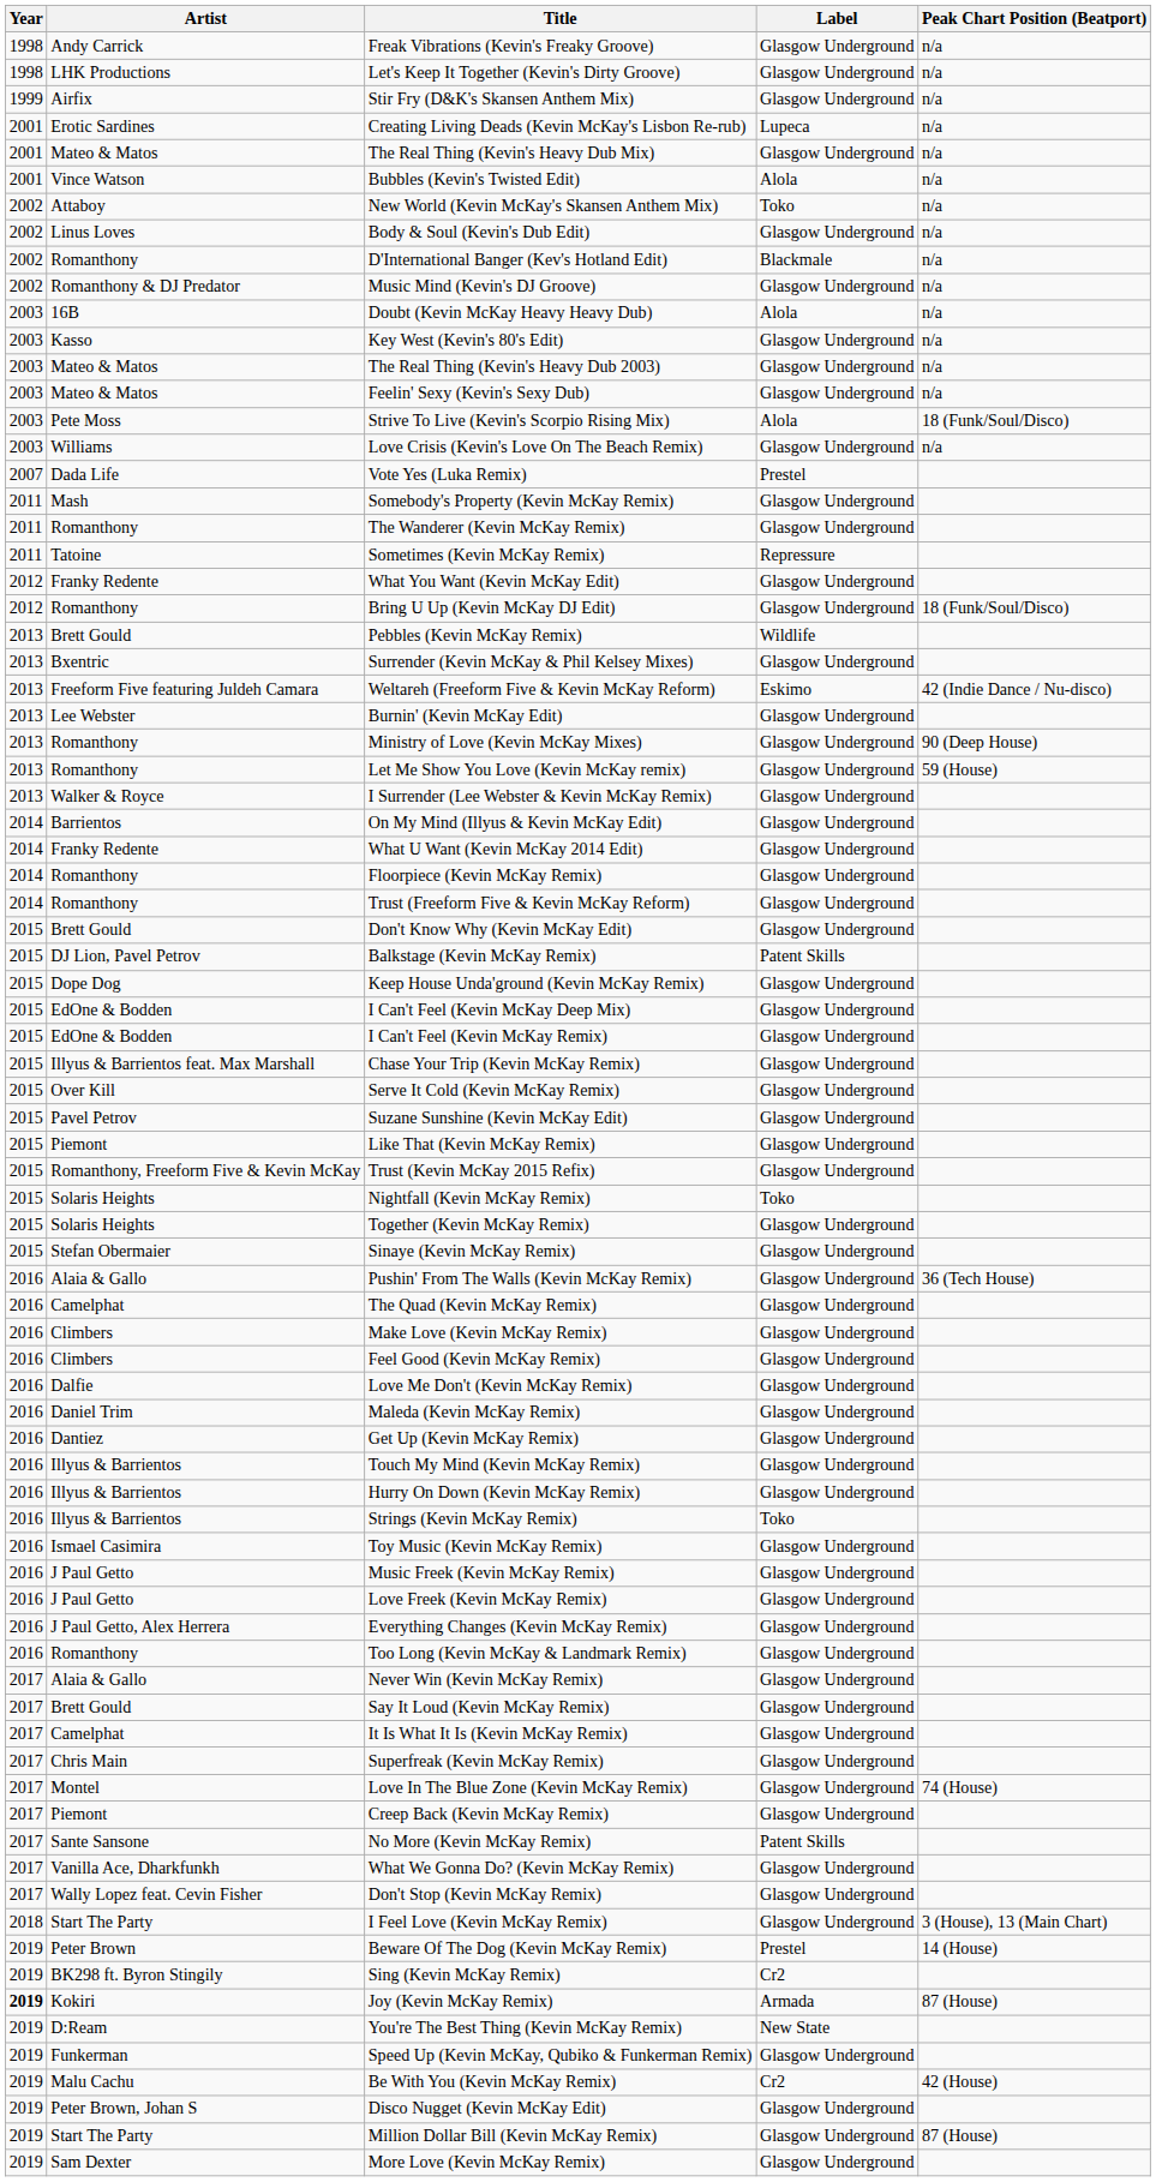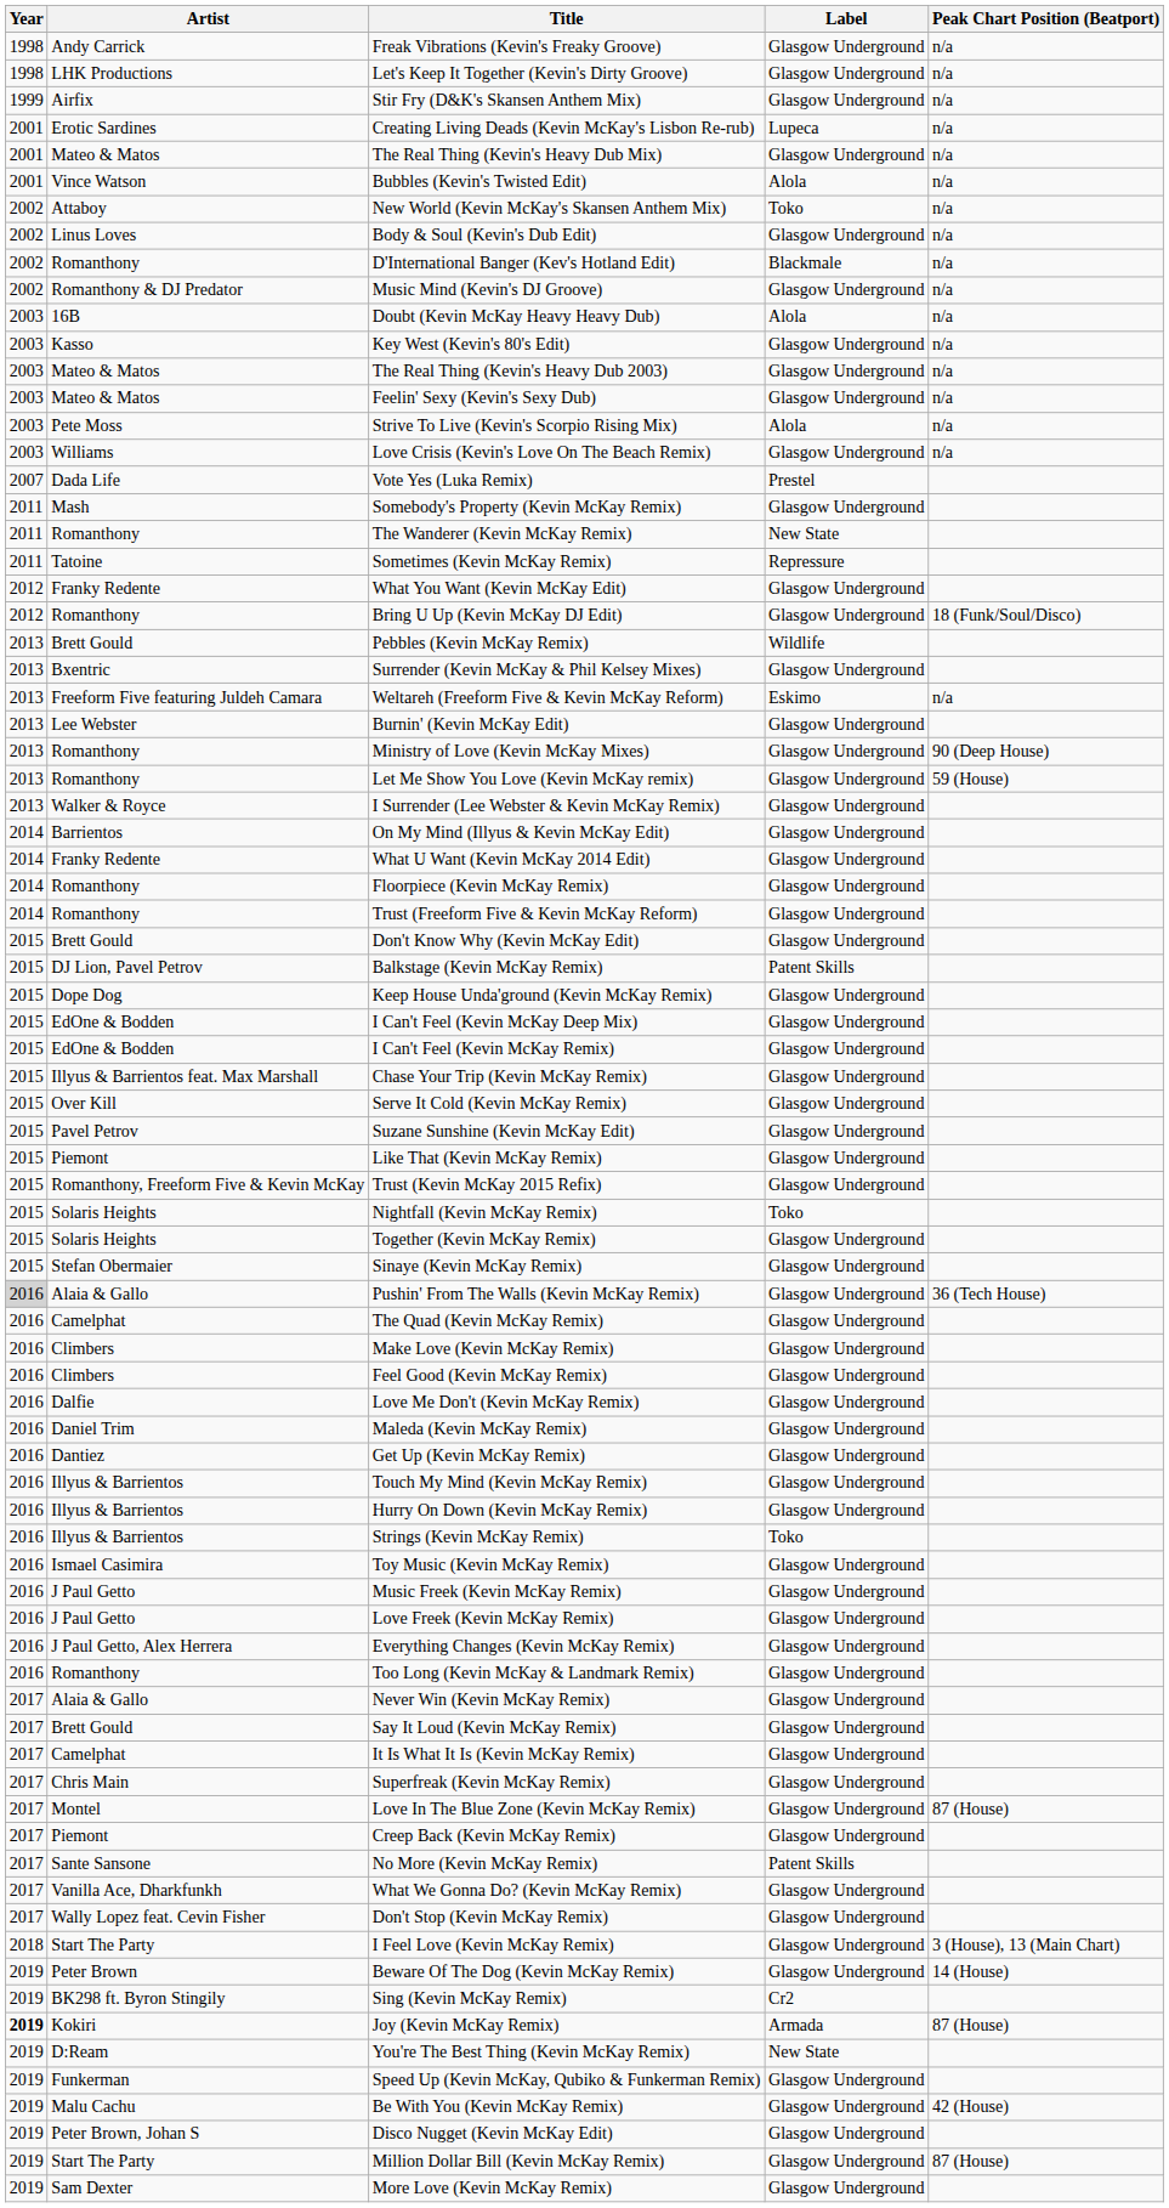 <table class="wikitable sortable">
 <tr>
 <th>Year</th>
 <th>Artist</th>
 <th>Title</th>
 <th>Label</th>
 <th>Peak Chart Position (Beatport)</th>
 </tr>
 <tr>
 <td>1998</td>
 <td>Andy Carrick</td>
 <td>Freak Vibrations (Kevin's Freaky Groove)</td>
 <td>Glasgow Underground</td>
 <td>n/a</td>
 </tr>
 <tr>
 <td>1998</td>
 <td>LHK Productions</td>
 <td>Let's Keep It Together (Kevin's Dirty Groove)</td>
 <td>Glasgow Underground</td>
 <td>n/a</td>
 </tr>
 <tr>
 <td>1999</td>
 <td>Airfix</td>
 <td>Stir Fry (D&K's Skansen Anthem Mix)</td>
 <td>Glasgow Underground</td>
 <td>n/a</td>
 </tr>
 <tr>
 <td>2001</td>
 <td>Erotic Sardines</td>
 <td>Creating Living Deads (Kevin McKay's Lisbon Re-rub)</td>
 <td>Lupeca</td>
 <td>n/a</td>
 </tr>
 <tr>
 <td>2001</td>
 <td>Mateo & Matos</td>
 <td>The Real Thing (Kevin's Heavy Dub Mix)</td>
 <td>Glasgow Underground</td>
 <td>n/a</td>
 </tr>
 <tr>
 <td>2001</td>
 <td>Vince Watson</td>
 <td>Bubbles (Kevin's Twisted Edit)</td>
 <td>Alola</td>
 <td>n/a</td>
 </tr>
 <tr>
 <td>2002</td>
 <td>Attaboy</td>
 <td>New World (Kevin McKay's Skansen Anthem Mix)</td>
 <td>Toko</td>
 <td>n/a</td>
 </tr>
 <tr>
 <td>2002</td>
 <td>Linus Loves</td>
 <td>Body & Soul (Kevin's Dub Edit)</td>
 <td>Glasgow Underground</td>
 <td>n/a</td>
 </tr>
 <tr>
 <td>2002</td>
 <td>Romanthony</td>
 <td>D'International Banger (Kev's Hotland Edit)</td>
 <td>Blackmale</td>
 <td>n/a</td>
 </tr>
 <tr>
 <td>2002</td>
 <td>Romanthony & DJ Predator</td>
 <td>Music Mind (Kevin's DJ Groove)</td>
 <td>Glasgow Underground</td>
 <td>n/a</td>
 </tr>
 <tr>
 <td>2003</td>
 <td>16B</td>
 <td>Doubt (Kevin McKay Heavy Heavy Dub)</td>
 <td>Alola</td>
 <td>n/a</td>
 </tr>
 <tr>
 <td>2003</td>
 <td>Kasso</td>
 <td>Key West (Kevin's 80's Edit)</td>
 <td>Glasgow Underground</td>
 <td>n/a</td>
 </tr>
 <tr>
 <td>2003</td>
 <td>Mateo & Matos</td>
 <td>The Real Thing (Kevin's Heavy Dub 2003)</td>
 <td>Glasgow Underground</td>
 <td>n/a</td>
 </tr>
 <tr>
 <td>2003</td>
 <td>Mateo & Matos</td>
 <td>Feelin' Sexy (Kevin's Sexy Dub)</td>
 <td>Glasgow Underground</td>
 <td>n/a</td>
 </tr>
 <tr>
 <td>2003</td>
 <td>Pete Moss</td>
 <td>Strive To Live (Kevin's Scorpio Rising Mix)</td>
 <td>Alola</td>
-<td>18 (Funk/Soul/Disco)</td>
+<td>n/a</td>
 </tr>
 <tr>
 <td>2003</td>
 <td>Williams</td>
 <td>Love Crisis (Kevin's Love On The Beach Remix)</td>
 <td>Glasgow Underground</td>
 <td>n/a</td>
 </tr>
 <tr>
 <td>2007</td>
 <td>Dada Life</td>
 <td>Vote Yes (Luka Remix)</td>
 <td>Prestel</td>
 <td></td>
 </tr>
 <tr>
 <td>2011</td>
 <td>Mash</td>
 <td>Somebody's Property (Kevin McKay Remix)</td>
 <td>Glasgow Underground</td>
 <td></td>
 </tr>
 <tr>
 <td>2011</td>
 <td>Romanthony</td>
 <td>The Wanderer (Kevin McKay Remix)</td>
-<td>Glasgow Underground</td>
+<td>New State</td>
 <td></td>
 </tr>
 <tr>
 <td>2011</td>
 <td>Tatoine</td>
 <td>Sometimes (Kevin McKay Remix)</td>
 <td>Repressure</td>
 <td></td>
 </tr>
 <tr>
 <td>2012</td>
 <td>Franky Redente</td>
 <td>What You Want (Kevin McKay Edit)</td>
 <td>Glasgow Underground</td>
 <td></td>
 </tr>
 <tr>
 <td>2012</td>
 <td>Romanthony</td>
 <td>Bring U Up (Kevin McKay DJ Edit)</td>
 <td>Glasgow Underground</td>
 <td>18 (Funk/Soul/Disco)</td>
 </tr>
 <tr>
 <td>2013</td>
 <td>Brett Gould</td>
 <td>Pebbles (Kevin McKay Remix)</td>
 <td>Wildlife</td>
 <td></td>
 </tr>
 <tr>
 <td>2013</td>
 <td>Bxentric</td>
 <td>Surrender (Kevin McKay & Phil Kelsey Mixes)</td>
 <td>Glasgow Underground</td>
 <td></td>
 </tr>
 <tr>
 <td>2013</td>
 <td>Freeform Five featuring Juldeh Camara</td>
 <td>Weltareh (Freeform Five & Kevin McKay Reform)</td>
 <td>Eskimo</td>
-<td>42 (Indie Dance / Nu-disco)</td>
+<td>n/a</td>
 </tr>
 <tr>
 <td>2013</td>
 <td>Lee Webster</td>
 <td>Burnin' (Kevin McKay Edit)</td>
 <td>Glasgow Underground</td>
 <td></td>
 </tr>
 <tr>
 <td>2013</td>
 <td>Romanthony</td>
 <td>Ministry of Love (Kevin McKay Mixes)</td>
 <td>Glasgow Underground</td>
 <td>90 (Deep House)</td>
 </tr>
 <tr>
 <td>2013</td>
 <td>Romanthony</td>
 <td>Let Me Show You Love (Kevin McKay remix)</td>
 <td>Glasgow Underground</td>
 <td>59 (House)</td>
 </tr>
 <tr>
 <td>2013</td>
 <td>Walker & Royce</td>
 <td>I Surrender (Lee Webster & Kevin McKay Remix)</td>
 <td>Glasgow Underground</td>
 <td></td>
 </tr>
 <tr>
 <td>2014</td>
 <td>Barrientos</td>
 <td>On My Mind (Illyus & Kevin McKay Edit)</td>
 <td>Glasgow Underground</td>
 <td></td>
 </tr>
 <tr>
 <td>2014</td>
 <td>Franky Redente</td>
 <td>What U Want (Kevin McKay 2014 Edit)</td>
 <td>Glasgow Underground</td>
 <td></td>
 </tr>
 <tr>
 <td>2014</td>
 <td>Romanthony</td>
 <td>Floorpiece (Kevin McKay Remix)</td>
 <td>Glasgow Underground</td>
 <td></td>
 </tr>
 <tr>
 <td>2014</td>
 <td>Romanthony</td>
 <td>Trust (Freeform Five & Kevin McKay Reform)</td>
 <td>Glasgow Underground</td>
 <td></td>
 </tr>
 <tr>
 <td>2015</td>
 <td>Brett Gould</td>
 <td>Don't Know Why (Kevin McKay Edit)</td>
 <td>Glasgow Underground</td>
 <td></td>
 </tr>
 <tr>
 <td>2015</td>
 <td>DJ Lion, Pavel Petrov</td>
 <td>Balkstage (Kevin McKay Remix)</td>
 <td>Patent Skills</td>
 <td></td>
 </tr>
 <tr>
 <td>2015</td>
 <td>Dope Dog</td>
 <td>Keep House Unda'ground (Kevin McKay Remix)</td>
 <td>Glasgow Underground</td>
 <td></td>
 </tr>
 <tr>
 <td>2015</td>
 <td>EdOne & Bodden</td>
 <td>I Can't Feel (Kevin McKay Deep Mix)</td>
 <td>Glasgow Underground</td>
 <td></td>
 </tr>
 <tr>
 <td>2015</td>
 <td>EdOne & Bodden</td>
 <td>I Can't Feel (Kevin McKay Remix)</td>
 <td>Glasgow Underground</td>
 <td></td>
 </tr>
 <tr>
 <td>2015</td>
 <td>Illyus & Barrientos feat. Max  Marshall</td>
 <td>Chase Your Trip (Kevin McKay Remix)</td>
 <td>Glasgow Underground</td>
 <td></td>
 </tr>
 <tr>
 <td>2015</td>
 <td>Over Kill</td>
 <td>Serve It Cold (Kevin McKay Remix)</td>
 <td>Glasgow Underground</td>
 <td></td>
 </tr>
 <tr>
 <td>2015</td>
 <td>Pavel Petrov</td>
 <td>Suzane Sunshine (Kevin McKay Edit)</td>
 <td>Glasgow Underground</td>
 <td></td>
 </tr>
 <tr>
 <td>2015</td>
 <td>Piemont</td>
 <td>Like That (Kevin McKay Remix)</td>
 <td>Glasgow Underground</td>
 <td></td>
 </tr>
 <tr>
 <td>2015</td>
 <td>Romanthony, Freeform Five & Kevin  McKay</td>
 <td>Trust (Kevin McKay 2015 Refix)</td>
 <td>Glasgow Underground</td>
 <td></td>
 </tr>
 <tr>
 <td>2015</td>
 <td>Solaris Heights</td>
 <td>Nightfall (Kevin McKay Remix)</td>
 <td>Toko</td>
 <td></td>
 </tr>
 <tr>
 <td>2015</td>
 <td>Solaris Heights</td>
 <td>Together (Kevin McKay Remix)</td>
 <td>Glasgow Underground</td>
 <td></td>
 </tr>
 <tr>
 <td>2015</td>
 <td>Stefan Obermaier</td>
 <td>Sinaye (Kevin McKay Remix)</td>
 <td>Glasgow Underground</td>
 <td></td>
 </tr>
 <tr>
-<td>2016</td>
+<td style="background: lightgrey;">2016</td>
 <td>Alaia & Gallo</td>
 <td>Pushin' From The Walls (Kevin McKay Remix)</td>
 <td>Glasgow Underground</td>
 <td>36 (Tech House)</td>
 </tr>
 <tr>
 <td>2016</td>
 <td>Camelphat</td>
 <td>The Quad (Kevin McKay Remix)</td>
 <td>Glasgow Underground</td>
 <td></td>
 </tr>
 <tr>
 <td>2016</td>
 <td>Climbers</td>
 <td>Make Love (Kevin McKay Remix)</td>
 <td>Glasgow Underground</td>
 <td></td>
 </tr>
 <tr>
 <td>2016</td>
 <td>Climbers</td>
 <td>Feel Good (Kevin McKay Remix)</td>
 <td>Glasgow Underground</td>
 <td></td>
 </tr>
 <tr>
 <td>2016</td>
 <td>Dalfie</td>
 <td>Love Me Don't (Kevin McKay Remix)</td>
 <td>Glasgow Underground</td>
 <td></td>
 </tr>
 <tr>
 <td>2016</td>
 <td>Daniel Trim</td>
 <td>Maleda (Kevin McKay Remix)</td>
 <td>Glasgow Underground</td>
 <td></td>
 </tr>
 <tr>
 <td>2016</td>
 <td>Dantiez</td>
 <td>Get Up (Kevin McKay Remix)</td>
 <td>Glasgow Underground</td>
 <td></td>
 </tr>
 <tr>
 <td>2016</td>
 <td>Illyus & Barrientos</td>
 <td>Touch My Mind (Kevin McKay Remix)</td>
 <td>Glasgow Underground</td>
 <td></td>
 </tr>
 <tr>
 <td>2016</td>
 <td>Illyus & Barrientos</td>
 <td>Hurry On Down (Kevin McKay Remix)</td>
 <td>Glasgow Underground</td>
 <td></td>
 </tr>
 <tr>
 <td>2016</td>
 <td>Illyus & Barrientos</td>
 <td>Strings (Kevin McKay Remix)</td>
 <td>Toko</td>
 <td></td>
 </tr>
 <tr>
 <td>2016</td>
 <td>Ismael Casimira</td>
 <td>Toy Music (Kevin McKay Remix)</td>
 <td>Glasgow Underground</td>
 <td></td>
 </tr>
 <tr>
 <td>2016</td>
 <td>J Paul Getto</td>
 <td>Music Freek (Kevin McKay Remix)</td>
 <td>Glasgow Underground</td>
 <td></td>
 </tr>
 <tr>
 <td>2016</td>
 <td>J Paul Getto</td>
 <td>Love Freek (Kevin McKay Remix)</td>
 <td>Glasgow Underground</td>
 <td></td>
 </tr>
 <tr>
 <td>2016</td>
 <td>J Paul Getto, Alex Herrera</td>
 <td>Everything Changes (Kevin McKay Remix)</td>
 <td>Glasgow Underground</td>
 <td></td>
 </tr>
 <tr>
 <td>2016</td>
 <td>Romanthony</td>
 <td>Too Long (Kevin McKay & Landmark Remix)</td>
 <td>Glasgow Underground</td>
 <td></td>
 </tr>
 <tr>
 <td>2017</td>
 <td>Alaia & Gallo</td>
 <td>Never Win (Kevin McKay Remix)</td>
 <td>Glasgow Underground</td>
 <td></td>
 </tr>
 <tr>
 <td>2017</td>
 <td>Brett Gould</td>
 <td>Say It Loud (Kevin McKay Remix)</td>
 <td>Glasgow Underground</td>
 <td></td>
 </tr>
 <tr>
 <td>2017</td>
 <td>Camelphat</td>
 <td>It Is What It Is (Kevin McKay Remix)</td>
 <td>Glasgow Underground</td>
 <td></td>
 </tr>
 <tr>
 <td>2017</td>
 <td>Chris Main</td>
 <td>Superfreak (Kevin McKay Remix)</td>
 <td>Glasgow Underground</td>
 <td></td>
 </tr>
 <tr>
 <td>2017</td>
 <td>Montel</td>
 <td>Love In The Blue Zone (Kevin McKay Remix)</td>
 <td>Glasgow Underground</td>
-<td>74 (House)</td>
+<td>87 (House)</td>
 </tr>
 <tr>
 <td>2017</td>
 <td>Piemont</td>
 <td>Creep Back (Kevin McKay Remix)</td>
 <td>Glasgow Underground</td>
 <td></td>
 </tr>
 <tr>
 <td>2017</td>
 <td>Sante Sansone</td>
 <td>No More (Kevin McKay Remix)</td>
 <td>Patent Skills</td>
 <td></td>
 </tr>
 <tr>
 <td>2017</td>
 <td>Vanilla Ace, Dharkfunkh</td>
 <td>What We Gonna Do? (Kevin McKay Remix)</td>
 <td>Glasgow Underground</td>
 <td></td>
 </tr>
 <tr>
 <td>2017</td>
 <td>Wally Lopez feat. Cevin Fisher</td>
 <td>Don't Stop (Kevin McKay Remix)</td>
 <td>Glasgow Underground</td>
 <td></td>
 </tr>
 <tr>
 <td>2018</td>
 <td>Start The Party</td>
 <td>I Feel Love (Kevin McKay Remix)</td>
 <td>Glasgow Underground</td>
 <td>3 (House), 13 (Main Chart)</td>
 </tr>
 <tr>
 <td>2019</td>
 <td>Peter Brown</td>
 <td>Beware Of The Dog (Kevin McKay Remix)</td>
-<td>Prestel</td>
+<td>Glasgow Underground</td>
 <td>14 (House)</td>
 </tr>
 <tr>
 <td>2019</td>
 <td>BK298 ft. Byron Stingily</td>
 <td>Sing (Kevin McKay Remix)</td>
 <td>Cr2</td>
 <td></td>
 </tr>
 <tr>
 <td><strong>2019</strong></td>
 <td>Kokiri</td>
 <td>Joy (Kevin McKay Remix)</td>
 <td>Armada</td>
 <td>87 (House)</td>
 </tr>
 <tr>
 <td>2019</td>
 <td>D:Ream</td>
 <td>You're The Best Thing (Kevin McKay Remix)</td>
 <td>New State</td>
 <td></td>
 </tr>
 <tr>
 <td>2019</td>
 <td>Funkerman</td>
 <td>Speed Up (Kevin McKay, Qubiko & Funkerman Remix)</td>
 <td>Glasgow Underground</td>
 <td></td>
 </tr>
 <tr>
 <td>2019</td>
 <td>Malu Cachu</td>
 <td>Be With You (Kevin McKay Remix)</td>
-<td>Cr2</td>
+<td>Glasgow Underground</td>
 <td>42 (House)</td>
 </tr>
 <tr>
 <td>2019</td>
 <td>Peter Brown, Johan S</td>
 <td>Disco Nugget (Kevin McKay Edit)</td>
 <td>Glasgow Underground</td>
 <td></td>
 </tr>
 <tr>
 <td>2019</td>
 <td>Start The Party</td>
 <td>Million Dollar Bill (Kevin McKay Remix)</td>
 <td>Glasgow Underground</td>
 <td>87 (House)</td>
 </tr>
 <tr>
 <td>2019</td>
 <td>Sam Dexter</td>
 <td>More Love (Kevin McKay Remix)</td>
 <td>Glasgow Underground</td>
 <td></td>
 </tr>
 </table>
